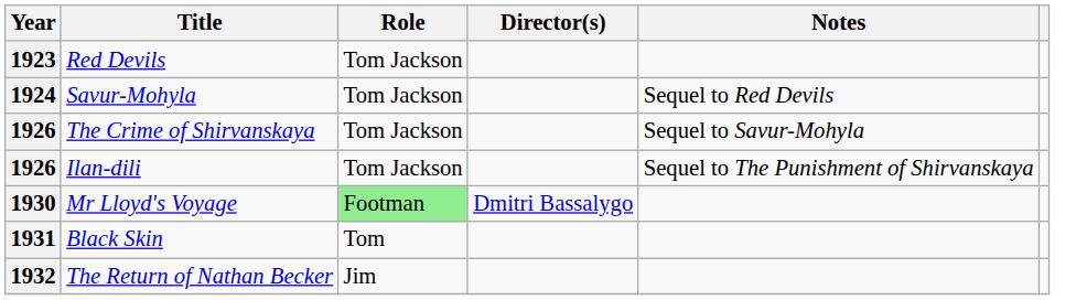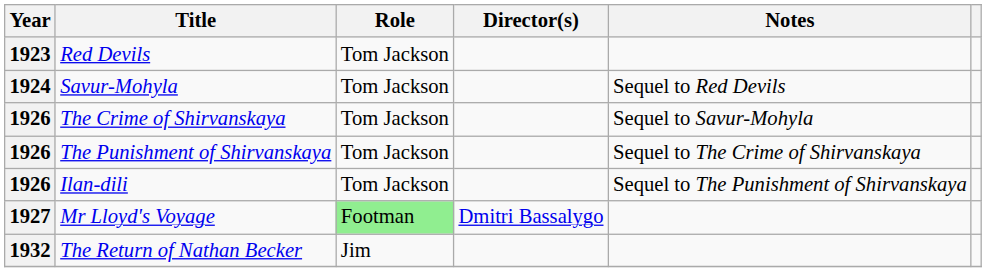 <table class="wikitable plainrowheaders sortable">
 <tr>
 <th scope="col">Year</th>
 <th scope="col">Title</th>
 <th scope="col">Role</th>
 <th scope="col">Director(s)</th>
 <th scope="col" class="unsortable">Notes</th>
 <th scope=col class="unsortable"></th>
 </tr>
 <tr>
 <th scope=row>1923</th>
 <td><em><a href='#'>Red Devils</a></em></td>
 <td>Tom Jackson</td>
 <td></td>
 <td></td>
 <td style="text-align: center;"></td>
 </tr>
 <tr>
 <th scope=row>1924</th>
 <td><em><a href='#'>Savur-Mohyla</a></em></td>
 <td>Tom Jackson</td>
 <td></td>
 <td>Sequel to <em>Red Devils</em></td>
 <td style="text-align: center;"></td>
 </tr>
 <tr>
 <th scope=row>1926</th>
 <td><em><a href='#'>The Crime of Shirvanskaya</a></em></td>
 <td>Tom Jackson</td>
 <td></td>
 <td>Sequel to <em>Savur-Mohyla</em></td>
 <td style="text-align: center;"></td>
 </tr>
 <tr>
 <th scope=row>1926</th>
+<td><em><a href='#'>The Punishment of Shirvanskaya</a></em></td>
+<td>Tom Jackson</td>
+<td></td>
+<td>Sequel to <em>The Crime of Shirvanskaya</em></td>
+<td style="text-align: center;"></td>
+</tr>
+<tr>
+<th scope=row>1926</th>
 <td><em><a href='#'>Ilan-dili</a></em></td>
 <td>Tom Jackson</td>
 <td></td>
 <td>Sequel to <em>The Punishment of Shirvanskaya</em></td>
 <td style="text-align: center;"></td>
 </tr>
 <tr>
-<th scope=row>1930</th>
+<th scope=row>1927</th>
 <td><em><a href='#'>Mr Lloyd's Voyage</a></em></td>
 <td style="background: lightgreen;">Footman</td>
 <td><a href='#'>Dmitri Bassalygo</a></td>
 <td></td>
 <td></td>
-</tr>
-<tr>
-<th scope=row>1931</th>
-<td><em><a href='#'>Black Skin</a></em></td>
-<td>Tom</td>
-<td></td>
-<td></td>
-<td style="text-align: center;"></td>
 </tr>
 <tr>
 <th scope=row>1932</th>
 <td><em><a href='#'>The Return of Nathan Becker</a></em></td>
 <td>Jim</td>
 <td></td>
 <td></td>
 <td style="text-align: center;"></td>
 </tr>
 <tr>
 </tr>
 </table>
